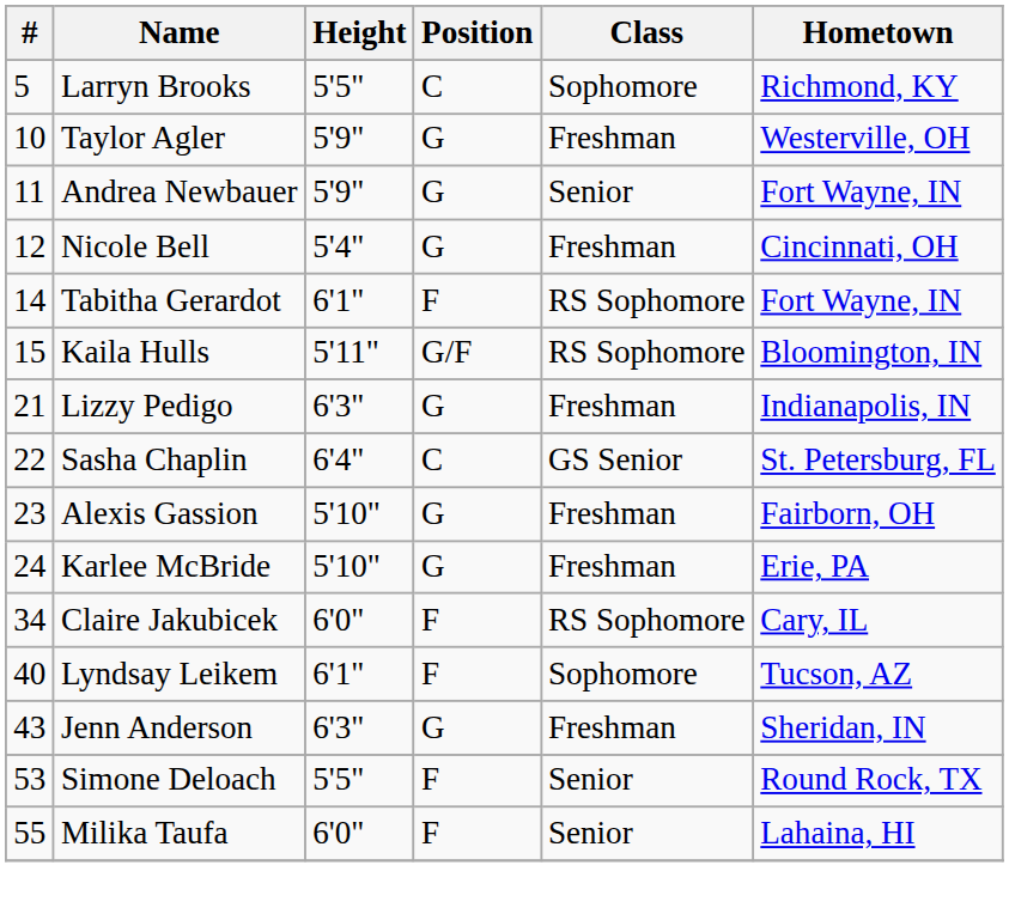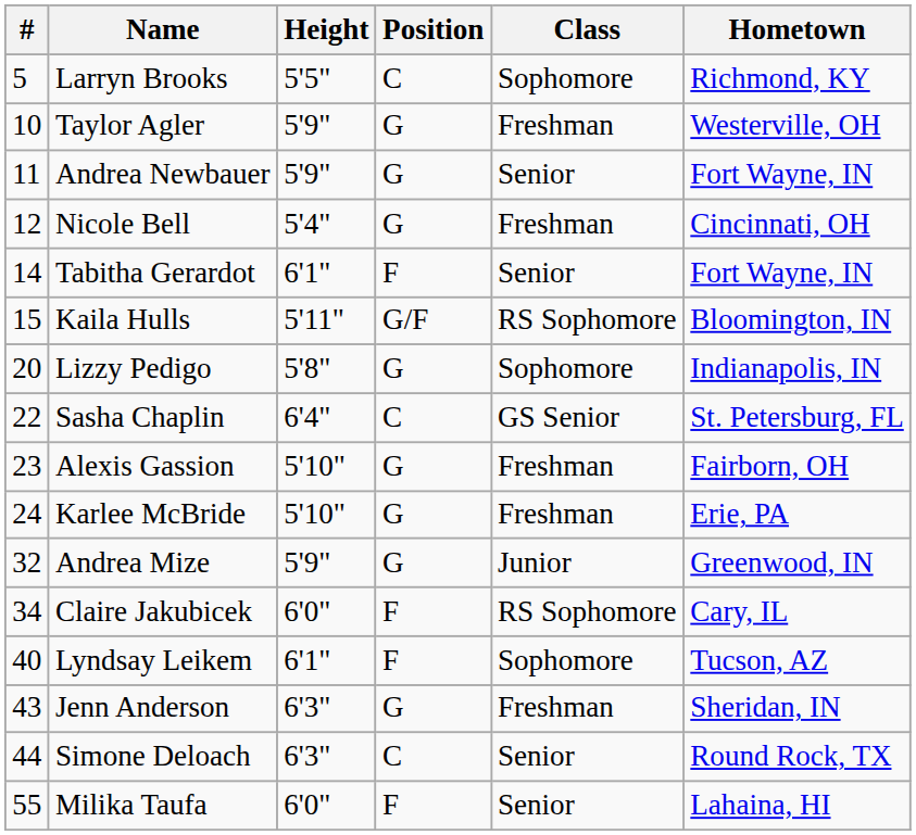 <table class="wikitable" style="font-size: 90%">
 <tr>
 <th>#</th>
 <th>Name</th>
 <th>Height</th>
 <th>Position</th>
 <th>Class</th>
 <th>Hometown</th>
 </tr>
 <tr>
 <td>5</td>
 <td>Larryn Brooks</td>
 <td>5'5"</td>
 <td>C</td>
 <td>Sophomore</td>
 <td><a href='#'>Richmond, KY</a></td>
 </tr>
 <tr>
 <td>10</td>
 <td>Taylor Agler</td>
 <td>5'9"</td>
 <td>G</td>
 <td>Freshman</td>
 <td><a href='#'>Westerville, OH</a></td>
 </tr>
 <tr>
 <td>11</td>
 <td>Andrea Newbauer</td>
 <td>5'9"</td>
 <td>G</td>
 <td>Senior</td>
 <td><a href='#'>Fort Wayne, IN</a></td>
 </tr>
 <tr>
 <td>12</td>
 <td>Nicole Bell</td>
 <td>5'4"</td>
 <td>G</td>
 <td>Freshman</td>
 <td><a href='#'>Cincinnati, OH</a></td>
 </tr>
 <tr>
 <td>14</td>
 <td>Tabitha Gerardot</td>
 <td>6'1"</td>
 <td>F</td>
-<td>RS Sophomore</td>
+<td>Senior</td>
 <td><a href='#'>Fort Wayne, IN</a></td>
 </tr>
 <tr>
 <td>15</td>
 <td>Kaila Hulls</td>
 <td>5'11"</td>
 <td>G/F</td>
 <td>RS Sophomore</td>
 <td><a href='#'>Bloomington, IN</a></td>
 </tr>
 <tr>
-<td>21</td>
+<td>20</td>
 <td>Lizzy Pedigo</td>
-<td>6'3"</td>
+<td>5'8"</td>
 <td>G</td>
-<td>Freshman</td>
+<td>Sophomore</td>
 <td><a href='#'>Indianapolis, IN</a></td>
 </tr>
 <tr>
 <td>22</td>
 <td>Sasha Chaplin</td>
 <td>6'4"</td>
 <td>C</td>
 <td>GS Senior</td>
 <td><a href='#'>St. Petersburg, FL</a></td>
 </tr>
 <tr>
 <td>23</td>
 <td>Alexis Gassion</td>
 <td>5'10"</td>
 <td>G</td>
 <td>Freshman</td>
 <td><a href='#'>Fairborn, OH</a></td>
 </tr>
 <tr>
 <td>24</td>
 <td>Karlee McBride</td>
 <td>5'10"</td>
 <td>G</td>
 <td>Freshman</td>
 <td><a href='#'>Erie, PA</a></td>
 </tr>
 <tr>
+<td>32</td>
+<td>Andrea Mize</td>
+<td>5'9"</td>
+<td>G</td>
+<td>Junior</td>
+<td><a href='#'>Greenwood, IN</a></td>
+</tr>
+<tr>
 <td>34</td>
 <td>Claire Jakubicek</td>
 <td>6'0"</td>
 <td>F</td>
 <td>RS Sophomore</td>
 <td><a href='#'>Cary, IL</a></td>
 </tr>
 <tr>
 <td>40</td>
 <td>Lyndsay Leikem</td>
 <td>6'1"</td>
 <td>F</td>
 <td>Sophomore</td>
 <td><a href='#'>Tucson, AZ</a></td>
 </tr>
 <tr>
 <td>43</td>
 <td>Jenn Anderson</td>
 <td>6'3"</td>
 <td>G</td>
 <td>Freshman</td>
 <td><a href='#'>Sheridan, IN</a></td>
 </tr>
 <tr>
-<td>53</td>
+<td>44</td>
 <td>Simone Deloach</td>
-<td>5'5"</td>
-<td>F</td>
+<td>6'3"</td>
+<td>C</td>
 <td>Senior</td>
 <td><a href='#'>Round Rock, TX</a></td>
 </tr>
 <tr>
 <td>55</td>
 <td>Milika Taufa</td>
 <td>6'0"</td>
 <td>F</td>
 <td>Senior</td>
 <td><a href='#'>Lahaina, HI</a></td>
 </tr>
 <tr>
 </tr>
 </table>
